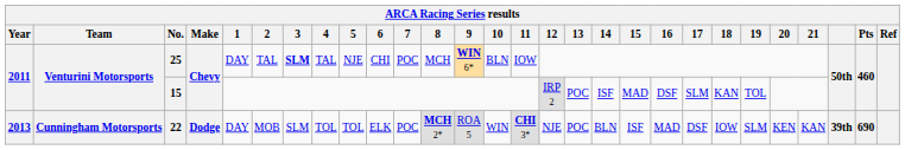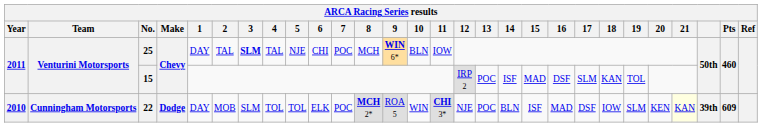 <table class="wikitable" style="text-align:center; font-size:75%">
 <tr>
 <th colspan=45><a href='#'>ARCA Racing Series</a> results</th>
 </tr>
 <tr>
 <th>Year</th>
 <th>Team</th>
 <th>No.</th>
 <th>Make</th>
 <th>1</th>
 <th>2</th>
 <th>3</th>
 <th>4</th>
 <th>5</th>
 <th>6</th>
 <th>7</th>
 <th>8</th>
 <th>9</th>
 <th>10</th>
 <th>11</th>
 <th>12</th>
 <th>13</th>
 <th>14</th>
 <th>15</th>
 <th>16</th>
 <th>17</th>
 <th>18</th>
 <th>19</th>
 <th>20</th>
 <th>21</th>
 <th></th>
 <th>Pts</th>
 <th>Ref</th>
 </tr>
 <tr>
 <th rowspan=2><a href='#'>2011</a></th>
 <th rowspan=2><a href='#'>Venturini Motorsports</a></th>
 <th>25</th>
 <th rowspan=2><a href='#'>Chevy</a></th>
 <td><a href='#'>DAY</a></td>
 <td><a href='#'>TAL</a></td>
 <td><strong><a href='#'>SLM</a></strong></td>
 <td><a href='#'>TAL</a></td>
 <td><a href='#'>NJE</a></td>
 <td><a href='#'>CHI</a></td>
 <td><a href='#'>POC</a></td>
 <td><a href='#'>MCH</a></td>
 <td style="background:#FFDF9F;"><strong><a href='#'>WIN</a></strong><br><small>6*</small></td>
 <td><a href='#'>BLN</a></td>
 <td><a href='#'>IOW</a></td>
 <td colspan=10></td>
 <th rowspan=2>50th</th>
 <th rowspan=2>460</th>
 <th rowspan=2></th>
 </tr>
 <tr>
 <th>15</th>
 <td colspan=11></td>
 <td style="background:#DFDFDF;"><a href='#'>IRP</a><br><small>2</small></td>
 <td><a href='#'>POC</a></td>
 <td><a href='#'>ISF</a></td>
 <td><a href='#'>MAD</a></td>
 <td><a href='#'>DSF</a></td>
 <td><a href='#'>SLM</a></td>
 <td><a href='#'>KAN</a></td>
 <td><a href='#'>TOL</a></td>
 <td colspan=2></td>
 </tr>
 <tr>
-<th><a href='#'>2013</a></th>
+<th><a href='#'>2010</a></th>
 <th><a href='#'>Cunningham Motorsports</a></th>
 <th>22</th>
 <th><a href='#'>Dodge</a></th>
 <td><a href='#'>DAY</a></td>
 <td><a href='#'>MOB</a></td>
 <td><a href='#'>SLM</a></td>
 <td><a href='#'>TOL</a></td>
 <td><a href='#'>TOL</a></td>
 <td><a href='#'>ELK</a></td>
 <td><a href='#'>POC</a></td>
 <td style="background:#DFDFDF;"><strong><a href='#'>MCH</a></strong><br><small>2*</small></td>
 <td style="background:#DFDFDF;"><a href='#'>ROA</a><br><small>5</small></td>
 <td><a href='#'>WIN</a></td>
 <td style="background:#DFDFDF;"><strong><a href='#'>CHI</a></strong><br><small>3*</small></td>
 <td><a href='#'>NJE</a></td>
 <td><a href='#'>POC</a></td>
 <td><a href='#'>BLN</a></td>
 <td><a href='#'>ISF</a></td>
 <td><a href='#'>MAD</a></td>
 <td><a href='#'>DSF</a></td>
 <td><a href='#'>IOW</a></td>
 <td><a href='#'>SLM</a></td>
 <td><a href='#'>KEN</a></td>
-<td><a href='#'>KAN</a></td>
+<td style="background: lightyellow;"><a href='#'>KAN</a></td>
 <th>39th</th>
-<th>690</th>
+<th>609</th>
 <th></th>
 </tr>
 </table>
